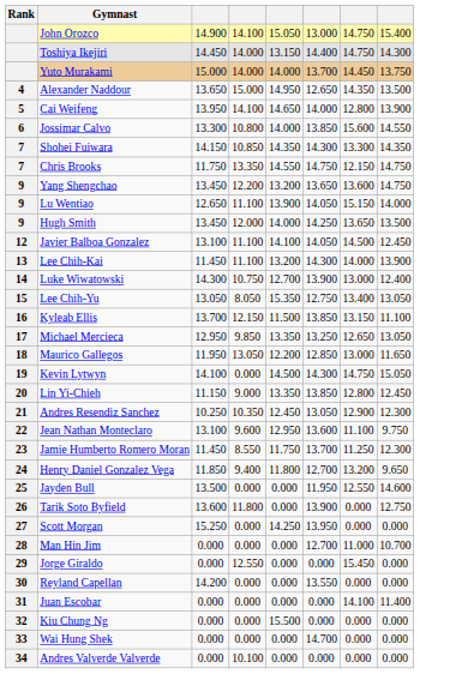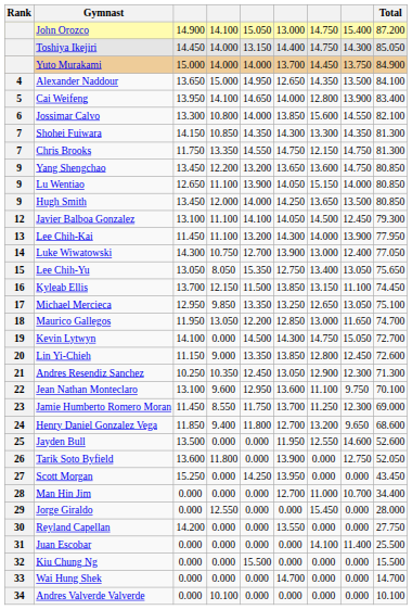 <table class="wikitable sortable" style="text-align:center; font-size:95%">
 <tr>
 <th>Rank</th>
 <th>Gymnast</th>
 <th></th>
 <th></th>
 <th></th>
 <th></th>
 <th></th>
 <th></th>
+<th>Total</th>
 </tr>
 <tr bgcolor=fffcaf>
 <th scope=row style="text-align:center"></th>
 <td align=left><a href='#'>John Orozco</a><br></td>
 <td>14.900</td>
 <td>14.100</td>
 <td>15.050</td>
 <td>13.000</td>
 <td>14.750</td>
 <td>15.400</td>
+<td>87.200</td>
 </tr>
 <tr bgcolor=e5e5e5>
 <th scope=row style="text-align:center"></th>
 <td align=left><a href='#'>Toshiya Ikejiri</a><br></td>
 <td>14.450</td>
 <td>14.000</td>
 <td>13.150</td>
 <td>14.400</td>
 <td>14.750</td>
 <td>14.300</td>
+<td>85.050</td>
 </tr>
 <tr bgcolor=eecc99>
 <th scope=row style="text-align:center"></th>
 <td align=left><a href='#'>Yuto Murakami</a><br></td>
 <td>15.000</td>
 <td>14.000</td>
 <td>14.000</td>
 <td>13.700</td>
 <td>14.450</td>
 <td>13.750</td>
+<td>84.900</td>
 </tr>
 <tr>
 <th scope=row style="text-align:center">4</th>
 <td align=left><a href='#'>Alexander Naddour</a><br></td>
 <td>13.650</td>
 <td>15.000</td>
 <td>14.950</td>
 <td>12.650</td>
 <td>14.350</td>
 <td>13.500</td>
+<td>84.100</td>
 </tr>
 <tr>
 <th scope=row style="text-align:center">5</th>
 <td align=left><a href='#'>Cai Weifeng</a><br></td>
 <td>13.950</td>
 <td>14.100</td>
 <td>14.650</td>
 <td>14.000</td>
 <td>12.800</td>
 <td>13.900</td>
+<td>83.400</td>
 </tr>
 <tr>
 <th scope=row style="text-align:center">6</th>
 <td align=left><a href='#'>Jossimar Calvo</a><br></td>
 <td>13.300</td>
 <td>10.800</td>
 <td>14.000</td>
 <td>13.850</td>
 <td>15.600</td>
 <td>14.550</td>
+<td>82.100</td>
 </tr>
 <tr>
 <th scope=row style="text-align:center">7</th>
 <td align=left><a href='#'>Shohei Fuiwara</a><br></td>
 <td>14.150</td>
 <td>10.850</td>
 <td>14.350</td>
 <td>14.300</td>
 <td>13.300</td>
 <td>14.350</td>
+<td>81.300</td>
 </tr>
 <tr>
 <th scope=row style="text-align:center">7</th>
 <td align=left><a href='#'>Chris Brooks</a><br></td>
 <td>11.750</td>
 <td>13.350</td>
 <td>14.550</td>
 <td>14.750</td>
 <td>12.150</td>
 <td>14.750</td>
+<td>81.300</td>
 </tr>
 <tr>
 <th scope=row style="text-align:center">9</th>
 <td align=left><a href='#'>Yang Shengchao</a><br></td>
 <td>13.450</td>
 <td>12.200</td>
 <td>13.200</td>
 <td>13.650</td>
 <td>13.600</td>
 <td>14.750</td>
+<td>80.850</td>
 </tr>
 <tr>
 <th scope=row style="text-align:center">9</th>
 <td align=left><a href='#'>Lu Wentiao</a><br></td>
 <td>12.650</td>
 <td>11.100</td>
 <td>13.900</td>
 <td>14.050</td>
 <td>15.150</td>
 <td>14.000</td>
+<td>80.850</td>
 </tr>
 <tr>
 <th scope=row style="text-align:center">9</th>
 <td align=left><a href='#'>Hugh Smith</a><br></td>
 <td>13.450</td>
 <td>12.000</td>
 <td>14.000</td>
 <td>14.250</td>
 <td>13.650</td>
 <td>13.500</td>
+<td>80.850</td>
 </tr>
 <tr>
 <th scope=row style="text-align:center">12</th>
 <td align=left><a href='#'>Javier Balboa Gonzalez</a><br></td>
 <td>13.100</td>
 <td>11.100</td>
 <td>14.100</td>
 <td>14.050</td>
 <td>14.500</td>
 <td>12.450</td>
+<td>79.300</td>
 </tr>
 <tr>
 <th scope=row style="text-align:center">13</th>
 <td align=left><a href='#'>Lee Chih-Kai</a><br></td>
 <td>11.450</td>
 <td>11.100</td>
 <td>13.200</td>
 <td>14.300</td>
 <td>14.000</td>
 <td>13.900</td>
+<td>77.950</td>
 </tr>
 <tr>
 <th scope=row style="text-align:center">14</th>
 <td align=left><a href='#'>Luke Wiwatowski</a><br></td>
 <td>14.300</td>
 <td>10.750</td>
 <td>12.700</td>
 <td>13.900</td>
 <td>13.000</td>
 <td>12.400</td>
+<td>77.050</td>
 </tr>
 <tr>
 <th scope=row style="text-align:center">15</th>
 <td align=left><a href='#'>Lee Chih-Yu</a><br></td>
 <td>13.050</td>
 <td>8.050</td>
 <td>15.350</td>
 <td>12.750</td>
 <td>13.400</td>
 <td>13.050</td>
+<td>75.650</td>
 </tr>
 <tr>
 <th scope=row style="text-align:center">16</th>
 <td align=left><a href='#'>Kyleab Ellis</a><br></td>
 <td>13.700</td>
 <td>12.150</td>
 <td>11.500</td>
 <td>13.850</td>
 <td>13.150</td>
 <td>11.100</td>
+<td>74.450</td>
 </tr>
 <tr>
 <th scope=row style="text-align:center">17</th>
 <td align=left><a href='#'>Michael Mercieca</a><br></td>
 <td>12.950</td>
 <td>9.850</td>
 <td>13.350</td>
 <td>13.250</td>
 <td>12.650</td>
 <td>13.050</td>
+<td>75.100</td>
 </tr>
 <tr>
 <th scope=row style="text-align:center">18</th>
 <td align=left><a href='#'>Maurico Gallegos</a><br></td>
 <td>11.950</td>
 <td>13.050</td>
 <td>12.200</td>
 <td>12.850</td>
 <td>13.000</td>
 <td>11.650</td>
+<td>74.700</td>
 </tr>
 <tr>
 <th scope=row style="text-align:center">19</th>
 <td align=left><a href='#'>Kevin Lytwyn</a><br></td>
 <td>14.100</td>
 <td>0.000</td>
 <td>14.500</td>
 <td>14.300</td>
 <td>14.750</td>
 <td>15.050</td>
+<td>72.700</td>
 </tr>
 <tr>
 <th scope=row style="text-align:center">20</th>
 <td align=left><a href='#'>Lin Yi-Chieh</a><br></td>
 <td>11.150</td>
 <td>9.000</td>
 <td>13.350</td>
 <td>13.850</td>
 <td>12.800</td>
 <td>12.450</td>
+<td>72.600</td>
 </tr>
 <tr>
 <th scope=row style="text-align:center">21</th>
 <td align=left><a href='#'>Andres Resendiz Sanchez</a><br></td>
 <td>10.250</td>
 <td>10.350</td>
 <td>12.450</td>
 <td>13.050</td>
 <td>12.900</td>
 <td>12.300</td>
+<td>71.300</td>
 </tr>
 <tr>
 <th scope=row style="text-align:center">22</th>
 <td align=left><a href='#'>Jean Nathan Monteclaro</a><br></td>
 <td>13.100</td>
 <td>9.600</td>
 <td>12.950</td>
 <td>13.600</td>
 <td>11.100</td>
 <td>9.750</td>
+<td>70.100</td>
 </tr>
 <tr>
 <th scope=row style="text-align:center">23</th>
 <td align=left><a href='#'>Jamie Humberto Romero Moran</a><br></td>
 <td>11.450</td>
 <td>8.550</td>
 <td>11.750</td>
 <td>13.700</td>
 <td>11.250</td>
 <td>12.300</td>
+<td>69.000</td>
 </tr>
 <tr>
 <th scope=row style="text-align:center">24</th>
 <td align=left><a href='#'>Henry Daniel Gonzalez Vega</a><br></td>
 <td>11.850</td>
 <td>9.400</td>
 <td>11.800</td>
 <td>12.700</td>
 <td>13.200</td>
 <td>9.650</td>
+<td>68.600</td>
 </tr>
 <tr>
 <th scope=row style="text-align:center">25</th>
 <td align=left><a href='#'>Jayden Bull</a><br></td>
 <td>13.500</td>
 <td>0.000</td>
 <td>0.000</td>
 <td>11.950</td>
 <td>12.550</td>
 <td>14.600</td>
+<td>52.600</td>
 </tr>
 <tr>
 <th scope=row style="text-align:center">26</th>
 <td align=left><a href='#'>Tarik Soto Byfield</a><br></td>
 <td>13.600</td>
 <td>11.800</td>
 <td>0.000</td>
 <td>13.900</td>
 <td>0.000</td>
 <td>12.750</td>
+<td>52.050</td>
 </tr>
 <tr>
 <th scope=row style="text-align:center">27</th>
 <td align=left><a href='#'>Scott Morgan</a><br></td>
 <td>15.250</td>
 <td>0.000</td>
 <td>14.250</td>
 <td>13.950</td>
 <td>0.000</td>
 <td>0.000</td>
+<td>43.450</td>
 </tr>
 <tr>
 <th scope=row style="text-align:center">28</th>
 <td align=left><a href='#'>Man Hin Jim</a><br></td>
 <td>0.000</td>
 <td>0.000</td>
 <td>0.000</td>
 <td>12.700</td>
 <td>11.000</td>
 <td>10.700</td>
+<td>34.400</td>
 </tr>
 <tr>
 <th scope=row style="text-align:center">29</th>
 <td align=left><a href='#'>Jorge Giraldo</a><br></td>
 <td>0.000</td>
 <td>12.550</td>
 <td>0.000</td>
 <td>0.000</td>
 <td>15.450</td>
 <td>0.000</td>
+<td>28.000</td>
 </tr>
 <tr>
 <th scope=row style="text-align:center">30</th>
 <td align=left><a href='#'>Reyland Capellan</a><br></td>
 <td>14.200</td>
 <td>0.000</td>
 <td>0.000</td>
 <td>13.550</td>
 <td>0.000</td>
 <td>0.000</td>
+<td>27.750</td>
 </tr>
 <tr>
 <th scope=row style="text-align:center">31</th>
 <td align=left><a href='#'>Juan Escobar</a><br></td>
 <td>0.000</td>
 <td>0.000</td>
 <td>0.000</td>
 <td>0.000</td>
 <td>14.100</td>
 <td>11.400</td>
+<td>25.500</td>
 </tr>
 <tr>
 <th scope=row style="text-align:center">32</th>
 <td align=left><a href='#'>Kiu Chung Ng</a><br></td>
 <td>0.000</td>
 <td>0.000</td>
 <td>15.500</td>
 <td>0.000</td>
 <td>0.000</td>
 <td>0.000</td>
+<td>15.500</td>
 </tr>
 <tr>
 <th scope=row style="text-align:center">33</th>
 <td align=left><a href='#'>Wai Hung Shek</a><br></td>
 <td>0.000</td>
 <td>0.000</td>
 <td>0.000</td>
 <td>14.700</td>
 <td>0.000</td>
 <td>0.000</td>
+<td>14.700</td>
 </tr>
 <tr>
 <th scope=row style="text-align:center">34</th>
 <td align=left><a href='#'>Andres Valverde Valverde</a><br></td>
 <td>0.000</td>
 <td>10.100</td>
 <td>0.000</td>
 <td>0.000</td>
 <td>0.000</td>
 <td>0.000</td>
+<td>10.100</td>
 </tr>
 </table>
